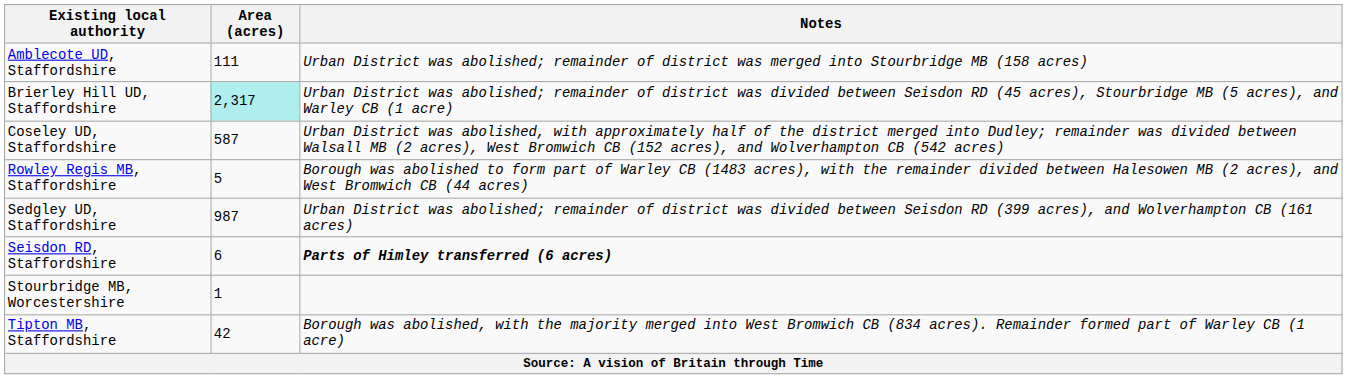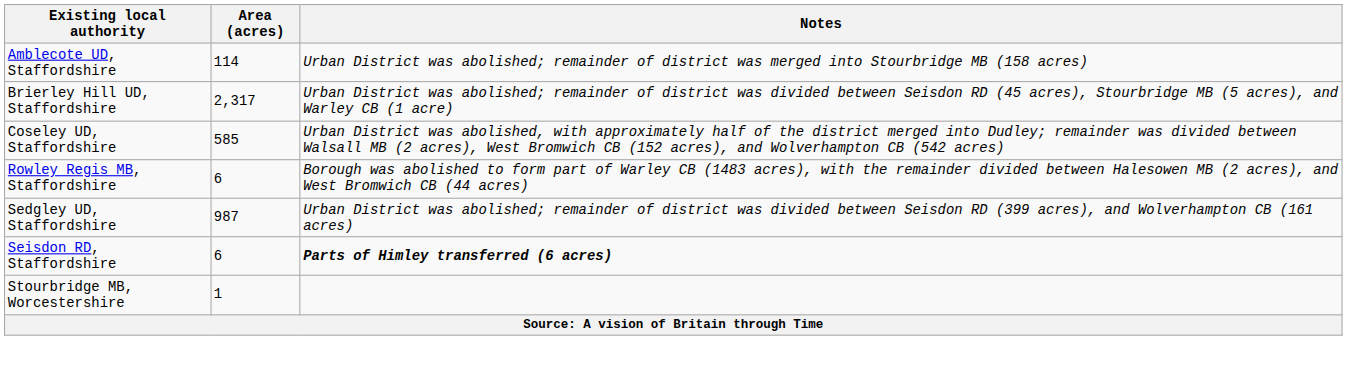 <table class="wikitable">
 <tr>
 <th>Existing local authority</th>
 <th>Area (acres)</th>
 <th>Notes</th>
 </tr>
 <tr>
 <td><a href='#'>Amblecote UD</a>, Staffordshire</td>
-<td>111</td>
+<td>114</td>
 <td><em>Urban District was abolished; remainder of district was merged into Stourbridge MB (158 acres)</em></td>
 </tr>
 <tr>
 <td>Brierley Hill UD, Staffordshire</td>
-<td style="background: paleturquoise;">2,317</td>
+<td>2,317</td>
 <td><em>Urban District was abolished; remainder of district was divided between Seisdon RD (45 acres), Stourbridge MB (5 acres), and Warley CB (1 acre)</em></td>
 </tr>
 <tr>
 <td>Coseley UD, Staffordshire</td>
-<td>587</td>
+<td>585</td>
 <td><em>Urban District was abolished, with approximately half of the district merged into Dudley; remainder was divided between Walsall MB (2 acres), West Bromwich CB (152 acres), and Wolverhampton CB (542 acres)</em></td>
 </tr>
 <tr>
 <td><a href='#'>Rowley Regis MB</a>, Staffordshire</td>
-<td>5</td>
+<td>6</td>
 <td><em>Borough was abolished to form part of Warley CB (1483 acres), with the remainder divided between Halesowen MB (2 acres), and West Bromwich CB (44 acres)</em></td>
 </tr>
 <tr>
 <td>Sedgley UD, Staffordshire</td>
 <td>987</td>
 <td><em>Urban District was abolished; remainder of district was divided between Seisdon RD (399 acres), and Wolverhampton CB (161 acres)</em></td>
 </tr>
 <tr>
 <td><a href='#'>Seisdon RD</a>, Staffordshire</td>
 <td>6</td>
 <td><strong><em>Parts of Himley transferred (6 acres)</em></strong></td>
 </tr>
 <tr>
 <td>Stourbridge MB, Worcestershire</td>
 <td>1</td>
 <td></td>
 </tr>
 <tr>
-<td><a href='#'>Tipton MB</a>, Staffordshire</td>
-<td>42</td>
-<td><em>Borough was abolished, with the majority merged into West Bromwich CB (834 acres). Remainder formed part of Warley CB (1 acre)</em></td>
-</tr>
-<tr>
 <th colspan="3" style="font-size:90%;">Source: A vision of Britain through Time</th>
 </tr>
 </table>
